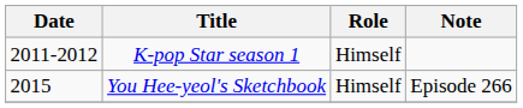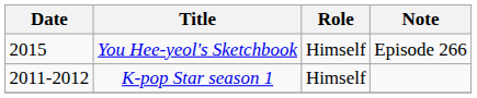 <table class="wikitable">
 <tr>
 <th>Date</th>
 <th>Title</th>
 <th>Role</th>
 <th>Note</th>
 </tr>
 <tr>
+<td>2015</td>
+<td><em><a href='#'>You Hee-yeol's Sketchbook</a></em></td>
+<td>Himself</td>
+<td>Episode 266</td>
+</tr>
+<tr>
 <td align="center">2011-2012</td>
 <td align="center"><em><a href='#'>K-pop Star season 1</a></em></td>
 <td align="center">Himself</td>
 <td align="center"></td>
 </tr>
 <tr>
-<td>2015</td>
-<td><em><a href='#'>You Hee-yeol's Sketchbook</a></em></td>
-<td>Himself</td>
-<td>Episode 266</td>
-</tr>
-<tr>
 </tr>
 </table>
